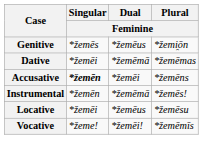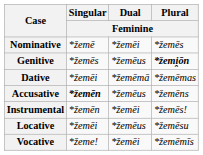 <table class="wikitable">
 <tr>
 <th rowspan="2">Case</th>
 <th>Singular</th>
 <th>Dual</th>
 <th>Plural</th>
 </tr>
 <tr>
 <th colspan="3">Feminine</th>
 </tr>
 <tr>
+<th>Nominative</th>
+<td><em>*žemē</em></td>
+<td><em>*žemēi</em></td>
+<td><em>*žemēs</em></td>
+</tr>
+<tr>
 <th>Genitive</th>
 <td><em>*žemēs</em></td>
 <td><em>*žemēus</em></td>
-<td><em>*žemi̯ōn</em></td>
+<td><strong><em>*žemi̯ōn</em></strong></td>
 </tr>
 <tr>
 <th>Dative</th>
 <td><em>*žemēi</em></td>
 <td><em>*žemēmā</em></td>
 <td><em>*žemēmas</em></td>
 </tr>
 <tr>
 <th>Accusative</th>
 <td><strong><em>*žemēn</em></strong></td>
-<td><em>*žemēi</em></td>
+<td><em>*žemēus</em></td>
 <td><em>*žemēns</em></td>
 </tr>
 <tr>
 <th>Instrumental</th>
 <td><em>*žemēn</em></td>
-<td><em>*žemēmā</em></td>
+<td><em>*žemēi</em></td>
 <td><em>*žemēs!</em></td>
 </tr>
 <tr>
 <th>Locative</th>
 <td><em>*žemēi</em></td>
 <td><em>*žemēus</em></td>
 <td><em>*žemēsu</em></td>
 </tr>
 <tr>
 <th>Vocative</th>
 <td><em>*žeme!</em></td>
-<td><em>*žemēi!</em></td>
+<td><em>*žemēi</em></td>
 <td><em>*žemēmīs</em></td>
 </tr>
 </table>
